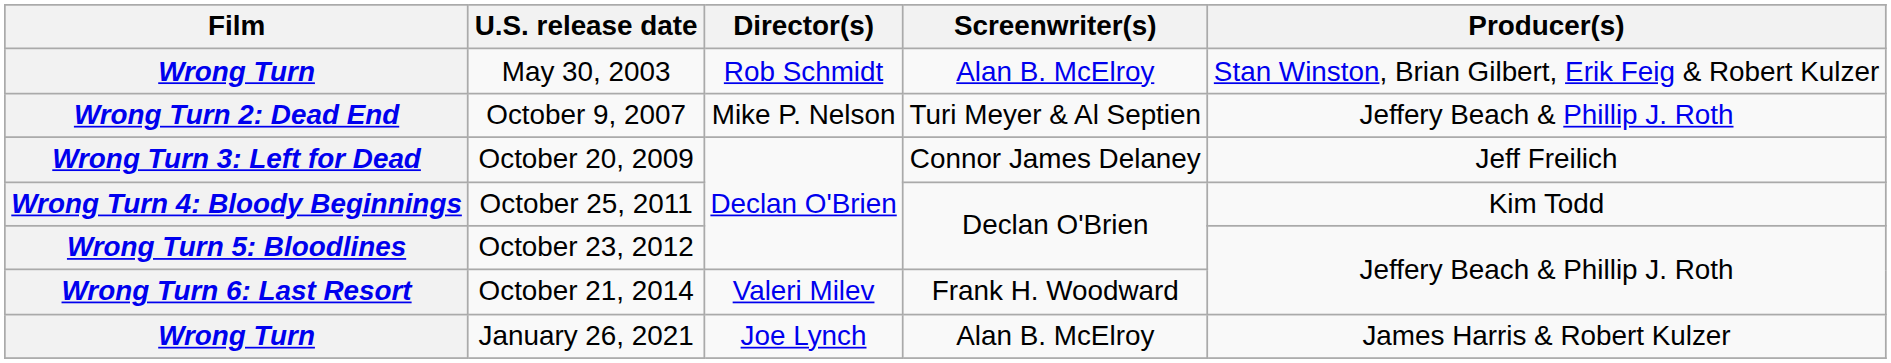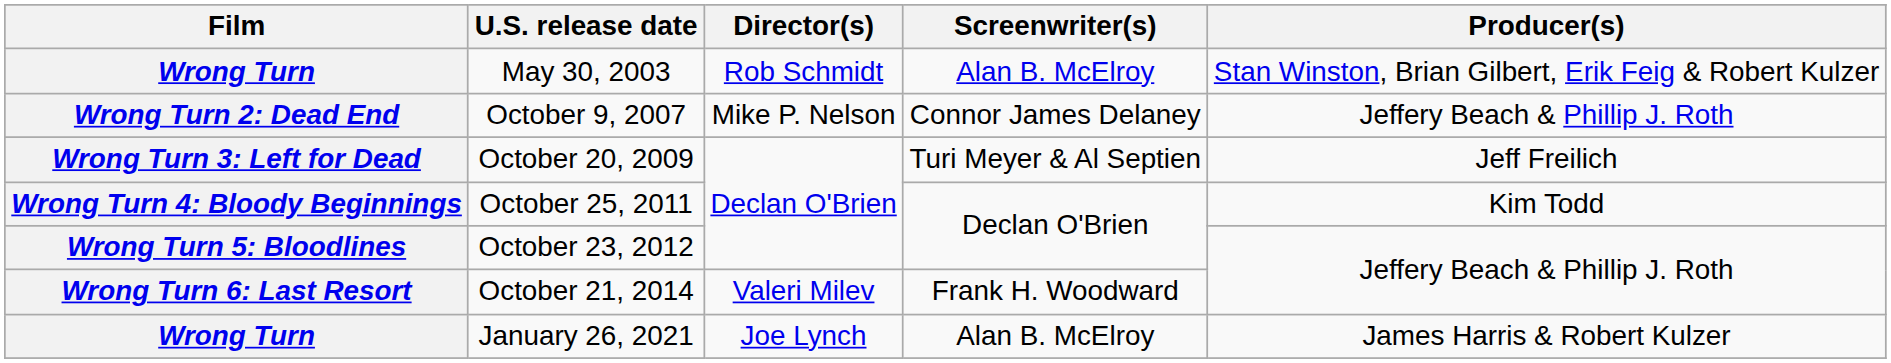 <table class="wikitable plainrowheaders" style="text-align:center;">
 <tr style="text-align:center;">
 <th>Film</th>
 <th>U.S. release date</th>
 <th>Director(s)</th>
 <th>Screenwriter(s)</th>
 <th>Producer(s)</th>
 </tr>
 <tr>
 <th scope="row"><em><a href='#'>Wrong Turn</a></em></th>
 <td style="text-align:center;">May 30, 2003</td>
 <td style="text-align:center;"><a href='#'>Rob Schmidt</a></td>
 <td style="text-align:center;"><a href='#'>Alan B. McElroy</a></td>
 <td style="text-align:center;"><a href='#'>Stan Winston</a>, Brian Gilbert, <a href='#'>Erik Feig</a> & Robert Kulzer</td>
 </tr>
 <tr>
 <th scope="row"><em><a href='#'>Wrong Turn 2: Dead End</a></em></th>
 <td style="text-align:center;">October 9, 2007</td>
 <td style="text-align:center;">Mike P. Nelson</td>
-<td style="text-align:center;">Turi Meyer & Al Septien</td>
+<td style="text-align:center;">Connor James Delaney</td>
 <td style="text-align:center;">Jeffery Beach & <a href='#'>Phillip J. Roth</a></td>
 </tr>
 <tr>
 <th scope="row"><em><a href='#'>Wrong Turn 3: Left for Dead</a></em></th>
 <td style="text-align:center;">October 20, 2009</td>
 <td style="text-align:center;" rowspan="3"><a href='#'>Declan O'Brien</a></td>
-<td style="text-align:center;">Connor James Delaney</td>
+<td style="text-align:center;">Turi Meyer & Al Septien</td>
 <td style="text-align:center;">Jeff Freilich</td>
 </tr>
 <tr>
 <th scope="row"><em><a href='#'>Wrong Turn 4: Bloody Beginnings</a></em></th>
 <td style="text-align:center;">October 25, 2011</td>
 <td style="text-align:center;" rowspan="2">Declan O'Brien</td>
 <td style="text-align:center;">Kim Todd</td>
 </tr>
 <tr>
 <th scope="row"><em><a href='#'>Wrong Turn 5: Bloodlines</a></em></th>
 <td style="text-align:center;">October 23, 2012</td>
 <td rowspan="2" style="text-align:center;">Jeffery Beach & Phillip J. Roth</td>
 </tr>
 <tr>
 <th scope="row"><em><a href='#'>Wrong Turn 6: Last Resort</a></em></th>
 <td style="text-align:center;">October 21, 2014</td>
 <td style="text-align:center;"><a href='#'>Valeri Milev</a></td>
 <td style="text-align:center;">Frank H. Woodward</td>
 </tr>
 <tr>
 <th scope="row"><em><a href='#'>Wrong Turn</a></em></th>
 <td style="text-align:center;">January 26, 2021</td>
 <td style="text-align:center;"><a href='#'>Joe Lynch</a></td>
 <td style="text-align:center;">Alan B. McElroy</td>
 <td style="text-align:center;">James Harris & Robert Kulzer</td>
 </tr>
 </table>
